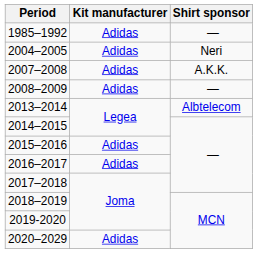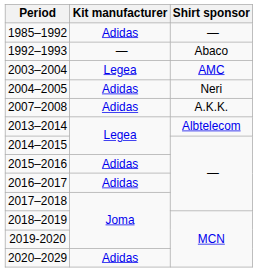 <table class="wikitable" style="text-align:center;margin-left:1em;">
 <tr>
 <th>Period</th>
 <th>Kit manufacturer</th>
 <th>Shirt sponsor</th>
 </tr>
 <tr>
 <td>1985–1992</td>
 <td><a href='#'>Adidas</a></td>
 <td> —</td>
 </tr>
 <tr>
+<td>1992–1993</td>
+<td> —</td>
+<td>Abaco</td>
+</tr>
+<tr>
+<td>2003–2004</td>
+<td><a href='#'>Legea</a></td>
+<td><a href='#'>AMC</a></td>
+</tr>
+<tr>
 <td>2004–2005</td>
 <td><a href='#'>Adidas</a></td>
 <td>Neri</td>
 </tr>
 <tr>
 <td>2007–2008</td>
 <td><a href='#'>Adidas</a></td>
 <td>A.K.K.</td>
-</tr>
-<tr>
-<td>2008–2009</td>
-<td><a href='#'>Adidas</a></td>
-<td> —</td>
 </tr>
 <tr>
 <td>2013–2014</td>
 <td rowspan=2><a href='#'>Legea</a></td>
 <td><a href='#'>Albtelecom</a></td>
 </tr>
 <tr>
 <td>2014–2015</td>
 <td rowspan=4> —</td>
 </tr>
 <tr>
 <td>2015–2016</td>
 <td><a href='#'>Adidas</a></td>
 </tr>
 <tr>
 <td>2016–2017</td>
 <td><a href='#'>Adidas</a></td>
 </tr>
 <tr>
 <td>2017–2018</td>
 <td rowspan=3><a href='#'>Joma</a></td>
 </tr>
 <tr>
 <td>2018–2019</td>
 <td rowspan=3><a href='#'>MCN</a></td>
 </tr>
 <tr>
 <td>2019-2020</td>
 </tr>
 <tr>
 <td>2020–2029</td>
 <td><a href='#'>Adidas</a></td>
 </tr>
 </table>
